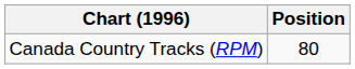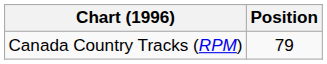 <table class="wikitable sortable">
 <tr>
 <th scope="col">Chart (1996)</th>
 <th scope="col">Position</th>
 </tr>
 <tr>
 <td>Canada Country Tracks (<em><a href='#'>RPM</a></em>)</td>
-<td align="center">80</td>
+<td align="center">79</td>
 </tr>
 </table>
